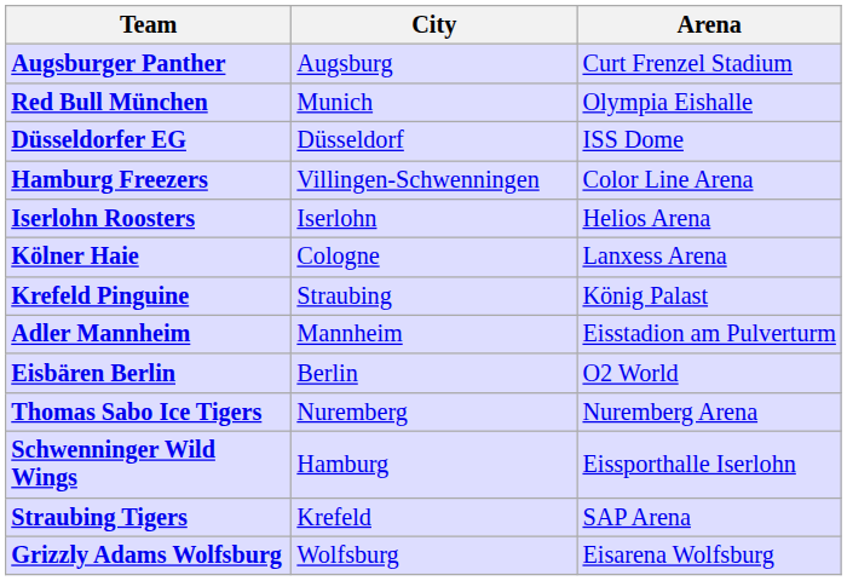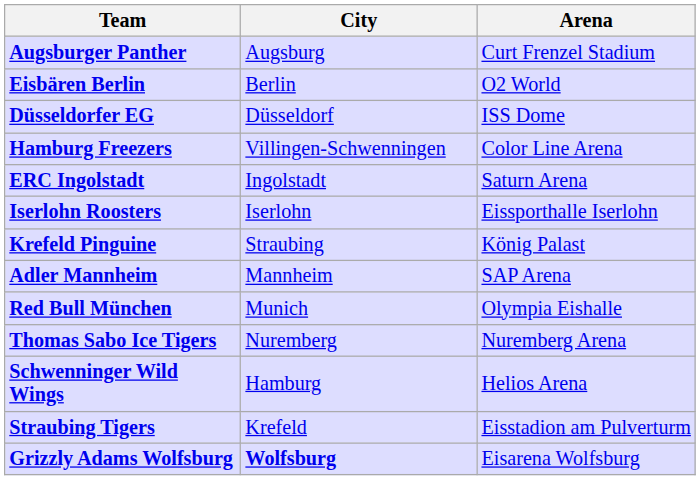 <table class="wikitable">
 <tr>
 <th width="180">Team</th>
 <th width="180">City</th>
 <th>Arena</th>
 </tr>
 <tr style="background-color:#DDDDFF">
 <td><strong><a href='#'>Augsburger Panther</a></strong></td>
 <td><a href='#'>Augsburg</a></td>
 <td><a href='#'>Curt Frenzel Stadium</a></td>
 </tr>
 <tr style="background-color:#DDDDFF">
-<td><strong><a href='#'>Red Bull München</a></strong></td>
-<td><a href='#'>Munich</a></td>
-<td><a href='#'>Olympia Eishalle</a></td>
+<td><strong><a href='#'>Eisbären Berlin</a></strong></td>
+<td><a href='#'>Berlin</a></td>
+<td><a href='#'>O2 World</a></td>
 </tr>
 <tr style="background-color:#DDDDFF">
 <td><strong><a href='#'>Düsseldorfer EG</a></strong></td>
 <td><a href='#'>Düsseldorf</a></td>
 <td><a href='#'>ISS Dome</a></td>
 </tr>
 <tr style="background-color:#DDDDFF">
 <td><strong><a href='#'>Hamburg Freezers</a></strong></td>
 <td><a href='#'>Villingen-Schwenningen</a></td>
 <td><a href='#'>Color Line Arena</a></td>
 </tr>
 <tr style="background-color:#DDDDFF">
+<td><strong><a href='#'>ERC Ingolstadt</a></strong></td>
+<td><a href='#'>Ingolstadt</a></td>
+<td><a href='#'>Saturn Arena</a></td>
+</tr>
+<tr style="background-color:#DDDDFF">
 <td><strong><a href='#'>Iserlohn Roosters</a></strong></td>
 <td><a href='#'>Iserlohn</a></td>
-<td><a href='#'>Helios Arena</a></td>
-</tr>
-<tr style="background-color:#DDDDFF">
-<td><strong><a href='#'>Kölner Haie</a></strong></td>
-<td><a href='#'>Cologne</a></td>
-<td><a href='#'>Lanxess Arena</a></td>
+<td><a href='#'>Eissporthalle Iserlohn</a></td>
 </tr>
 <tr style="background-color:#DDDDFF">
 <td><strong><a href='#'>Krefeld Pinguine</a></strong></td>
 <td><a href='#'>Straubing</a></td>
 <td><a href='#'>König Palast</a></td>
 </tr>
 <tr style="background-color:#DDDDFF">
 <td><strong><a href='#'>Adler Mannheim</a></strong></td>
 <td><a href='#'>Mannheim</a></td>
-<td><a href='#'>Eisstadion am Pulverturm</a></td>
+<td><a href='#'>SAP Arena</a></td>
 </tr>
 <tr style="background-color:#DDDDFF">
-<td><strong><a href='#'>Eisbären Berlin</a></strong></td>
-<td><a href='#'>Berlin</a></td>
-<td><a href='#'>O2 World</a></td>
+<td><strong><a href='#'>Red Bull München</a></strong></td>
+<td><a href='#'>Munich</a></td>
+<td><a href='#'>Olympia Eishalle</a></td>
 </tr>
 <tr style="background-color:#DDDDFF">
 <td><strong><a href='#'>Thomas Sabo Ice Tigers</a></strong></td>
 <td><a href='#'>Nuremberg</a></td>
 <td><a href='#'>Nuremberg Arena</a></td>
 </tr>
 <tr style="background-color:#DDDDFF">
 <td><strong><a href='#'>Schwenninger Wild Wings</a></strong></td>
 <td><a href='#'>Hamburg</a></td>
-<td><a href='#'>Eissporthalle Iserlohn</a></td>
+<td><a href='#'>Helios Arena</a></td>
 </tr>
 <tr style="background-color:#DDDDFF">
 <td><strong><a href='#'>Straubing Tigers</a></strong></td>
 <td><a href='#'>Krefeld</a></td>
-<td><a href='#'>SAP Arena</a></td>
+<td><a href='#'>Eisstadion am Pulverturm</a></td>
 </tr>
 <tr style="background-color:#DDDDFF">
 <td><strong><a href='#'>Grizzly Adams Wolfsburg</a></strong></td>
-<td><a href='#'>Wolfsburg</a></td>
+<td><strong><a href='#'>Wolfsburg</a></strong></td>
 <td><a href='#'>Eisarena Wolfsburg</a></td>
 </tr>
 </table>
